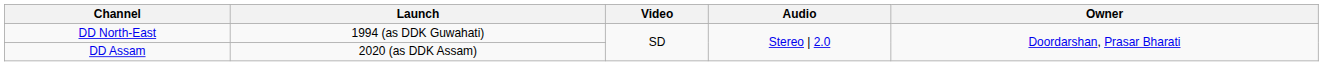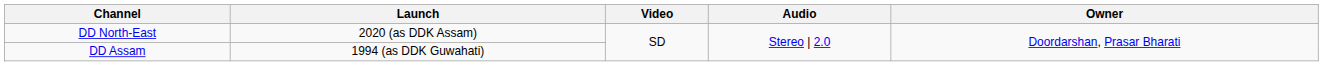 <table class="wikitable sortable" style="border-collapse:collapse; font-size: 90%; text-align:center" width="100%">
 <tr>
 <th>Channel</th>
 <th>Launch</th>
 <th>Video</th>
 <th>Audio</th>
 <th>Owner</th>
 </tr>
 <tr>
 <td><a href='#'>DD North-East</a></td>
-<td>1994 (as DDK Guwahati)</td>
+<td>2020 (as DDK Assam)</td>
 <td rowspan="2">SD</td>
 <td rowspan="2"><a href='#'>Stereo</a> | <a href='#'>2.0</a></td>
 <td rowspan="2"><a href='#'>Doordarshan</a>, <a href='#'>Prasar Bharati</a></td>
 </tr>
 <tr>
 <td><a href='#'>DD Assam</a></td>
-<td>2020 (as DDK Assam)</td>
+<td>1994 (as DDK Guwahati)</td>
 </tr>
 </table>
